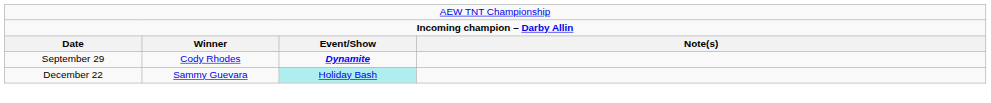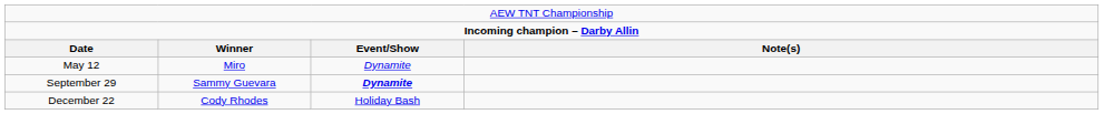 <table class="wikitable" style="text-align:center; width:100%;">
 <tr>
 <td colspan="4" style="text-align: center;"><a href='#'>AEW TNT Championship</a></td>
 </tr>
 <tr>
 <td colspan="4" style="text-align: center;"><strong>Incoming champion – <a href='#'>Darby Allin</a></strong></td>
 </tr>
 <tr>
 <th width=14%>Date</th>
 <th width=14%>Winner</th>
 <th width=14%>Event/Show</th>
 <th width=58%>Note(s)</th>
 </tr>
 <tr>
+<td>May 12</td>
+<td><a href='#'>Miro</a></td>
+<td><em><a href='#'>Dynamite</a></em></td>
+<td></td>
+</tr>
+<tr>
 <td>September 29</td>
-<td><a href='#'>Cody Rhodes</a></td>
+<td><a href='#'>Sammy Guevara</a></td>
 <td><strong><em><a href='#'>Dynamite</a></em></strong></td>
 <td></td>
 </tr>
 <tr>
 <td>December 22<br></td>
-<td><a href='#'>Sammy Guevara</a></td>
-<td style="background: paleturquoise;"><a href='#'>Holiday Bash</a><br></td>
+<td><a href='#'>Cody Rhodes</a></td>
+<td><a href='#'>Holiday Bash</a><br></td>
 <td></td>
 </tr>
 </table>
